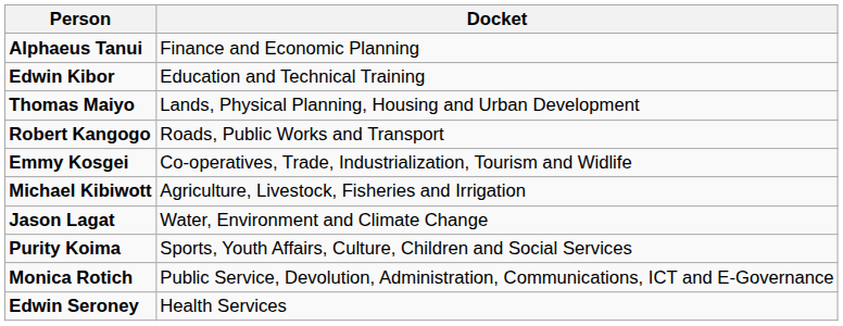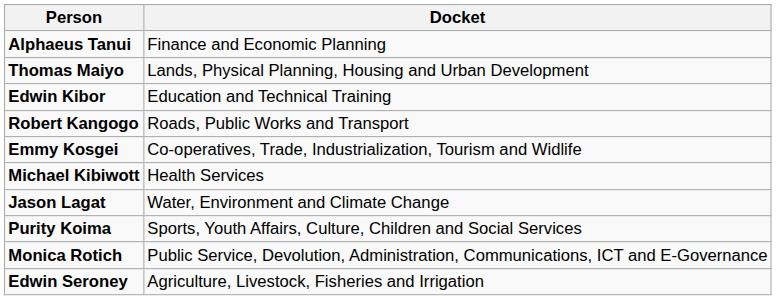 <table class="wikitable">
 <tr>
 <th>Person</th>
 <th>Docket</th>
 </tr>
 <tr>
 <td><strong>Alphaeus Tanui</strong></td>
 <td>Finance and Economic Planning</td>
 </tr>
 <tr>
+<td><strong>Thomas Maiyo</strong></td>
+<td>Lands, Physical Planning, Housing and Urban Development</td>
+</tr>
+<tr>
 <td><strong>Edwin Kibor</strong></td>
 <td>Education and Technical Training</td>
-</tr>
-<tr>
-<td><strong>Thomas Maiyo</strong></td>
-<td>Lands, Physical Planning, Housing and Urban Development</td>
 </tr>
 <tr>
 <td><strong>Robert Kangogo</strong></td>
 <td>Roads, Public Works and Transport</td>
 </tr>
 <tr>
 <td><strong>Emmy Kosgei</strong></td>
 <td>Co-operatives, Trade, Industrialization, Tourism and Widlife</td>
 </tr>
 <tr>
 <td><strong>Michael Kibiwott</strong></td>
-<td>Agriculture, Livestock, Fisheries and Irrigation</td>
+<td>Health Services</td>
 </tr>
 <tr>
 <td><strong>Jason Lagat</strong></td>
 <td>Water, Environment and Climate Change</td>
 </tr>
 <tr>
 <td><strong>Purity Koima</strong></td>
 <td>Sports, Youth Affairs, Culture, Children and Social Services</td>
 </tr>
 <tr>
 <td><strong>Monica Rotich</strong></td>
 <td>Public Service, Devolution, Administration, Communications, ICT and E-Governance</td>
 </tr>
 <tr>
 <td><strong>Edwin Seroney</strong></td>
-<td>Health Services</td>
+<td>Agriculture, Livestock, Fisheries and Irrigation</td>
 </tr>
 </table>
